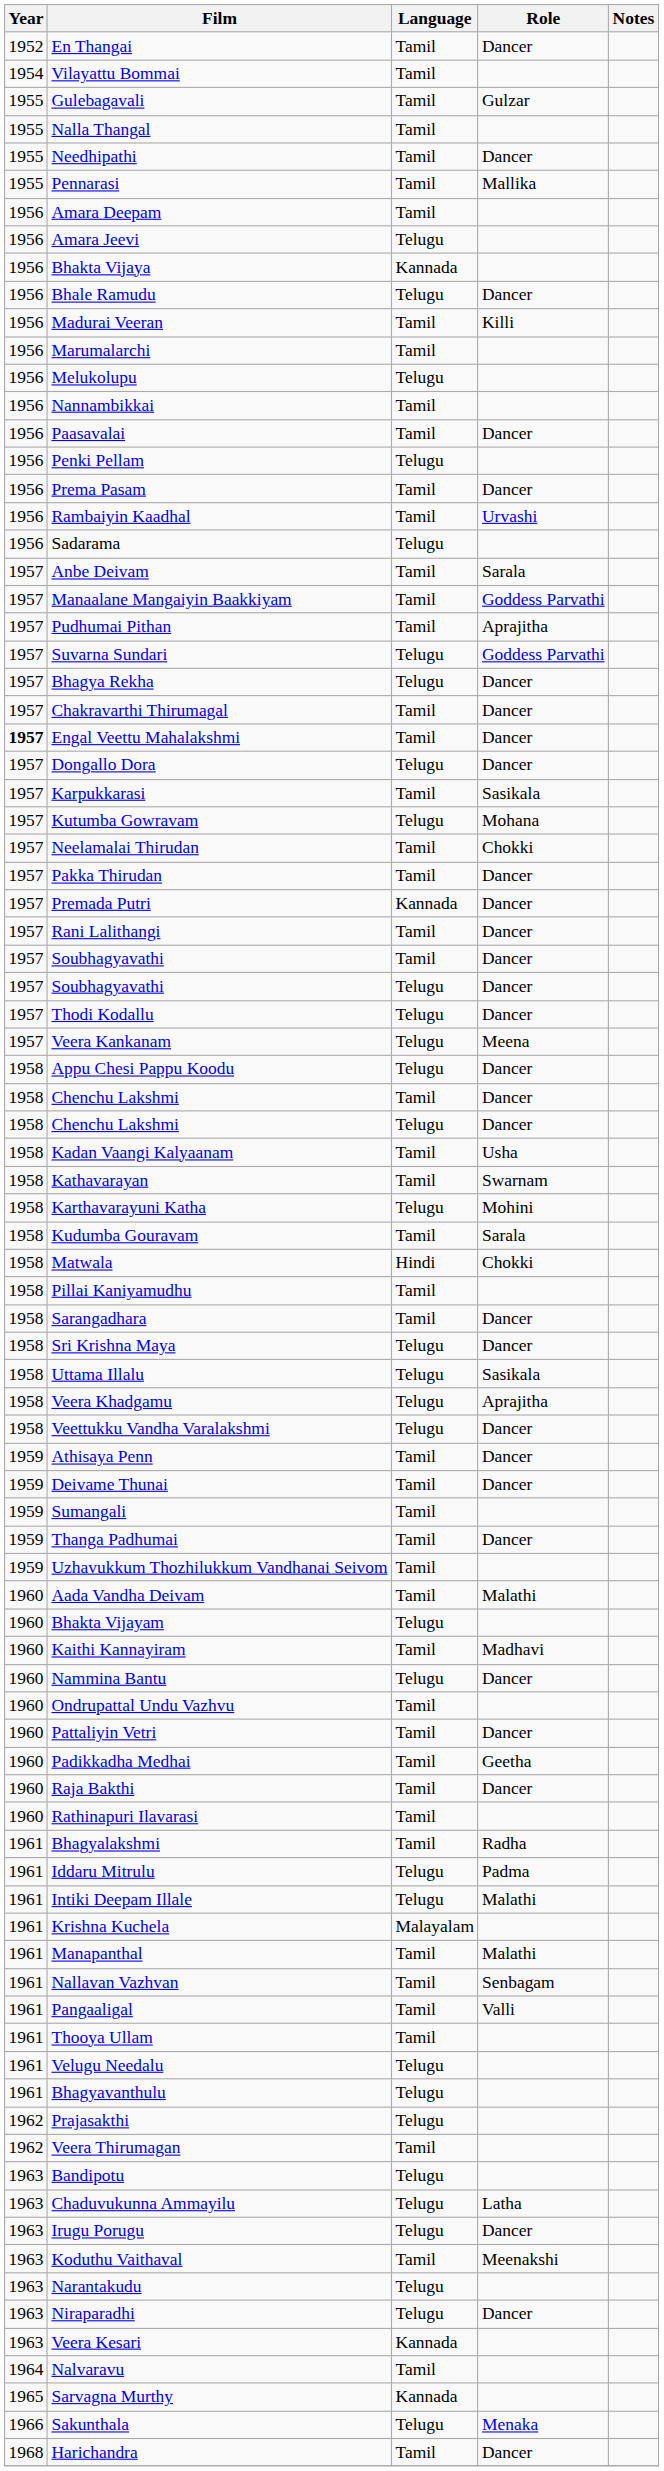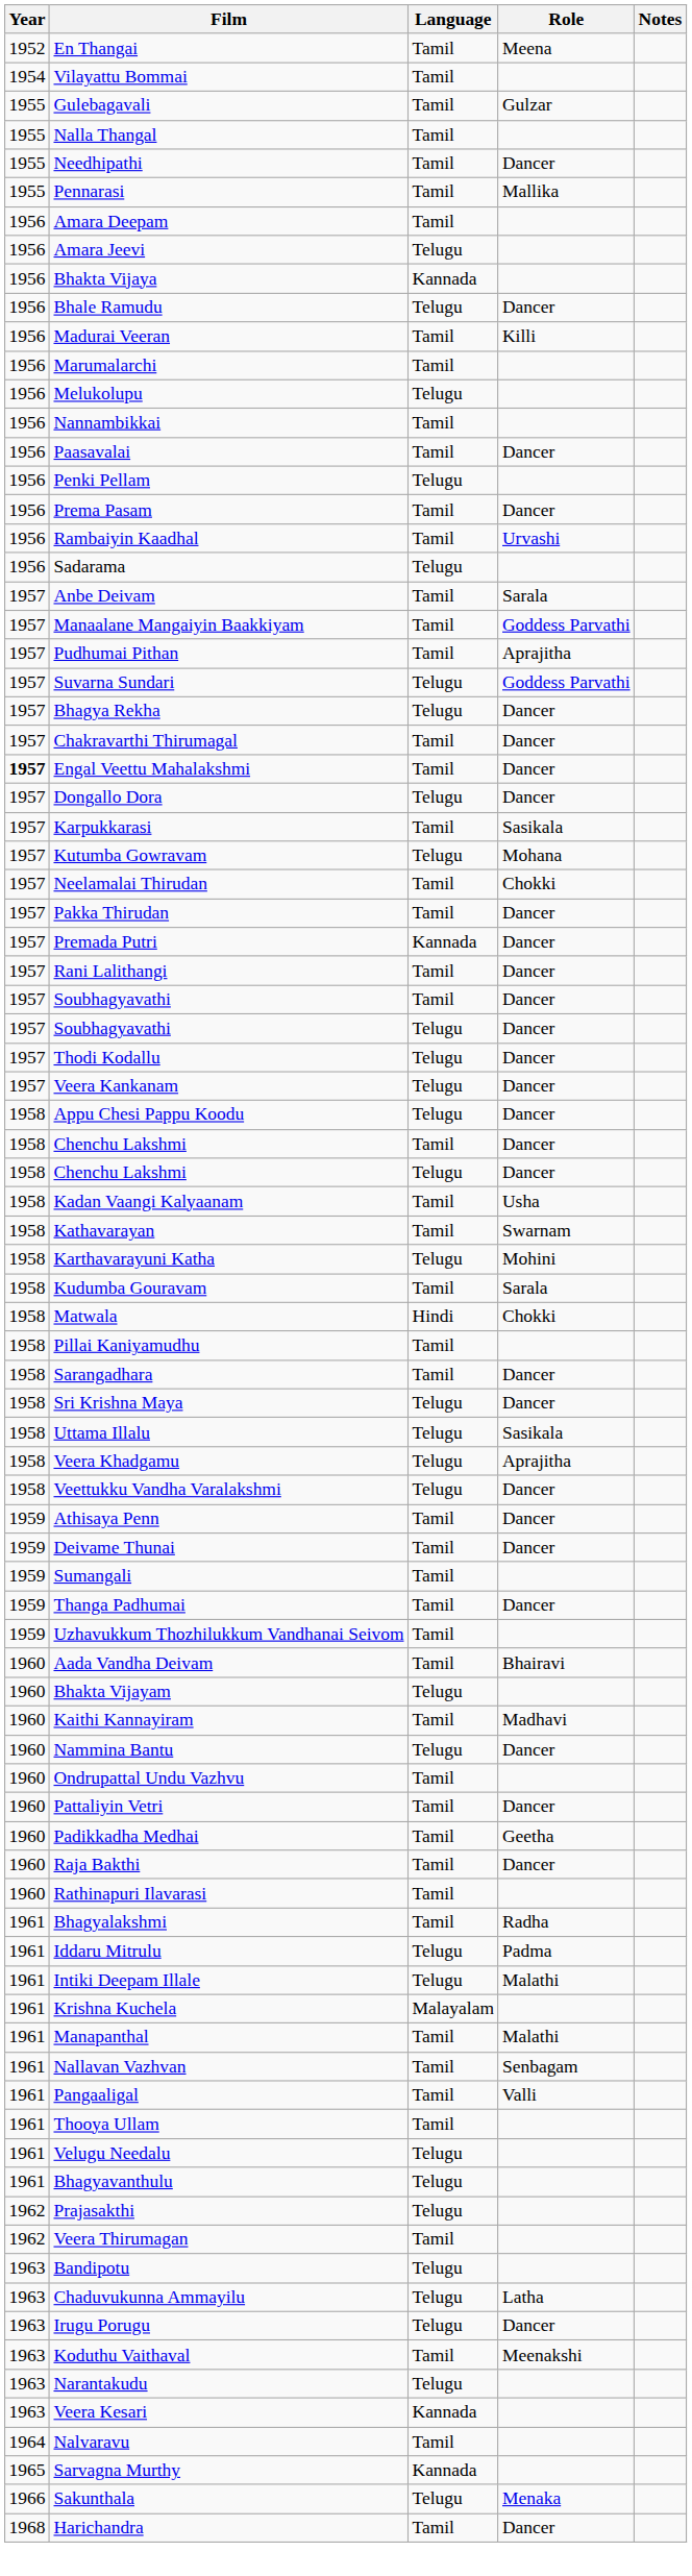 <table class="wikitable">
 <tr>
 <th>Year</th>
 <th>Film</th>
 <th>Language</th>
 <th>Role</th>
 <th>Notes</th>
 </tr>
 <tr>
 <td>1952</td>
 <td><a href='#'>En Thangai</a></td>
 <td>Tamil</td>
-<td>Dancer</td>
+<td>Meena</td>
 <td></td>
 </tr>
 <tr>
 <td>1954</td>
 <td><a href='#'>Vilayattu Bommai</a></td>
 <td>Tamil</td>
 <td></td>
 <td></td>
 </tr>
 <tr>
 <td>1955</td>
 <td><a href='#'>Gulebagavali</a></td>
 <td>Tamil</td>
 <td>Gulzar</td>
 <td></td>
 </tr>
 <tr>
 <td>1955</td>
 <td><a href='#'>Nalla Thangal</a></td>
 <td>Tamil</td>
 <td></td>
 <td></td>
 </tr>
 <tr>
 <td>1955</td>
 <td><a href='#'>Needhipathi</a></td>
 <td>Tamil</td>
 <td>Dancer</td>
 <td></td>
 </tr>
 <tr>
 <td>1955</td>
 <td><a href='#'>Pennarasi</a></td>
 <td>Tamil</td>
 <td>Mallika</td>
 <td></td>
 </tr>
 <tr>
 <td>1956</td>
 <td><a href='#'>Amara Deepam</a></td>
 <td>Tamil</td>
 <td></td>
 <td></td>
 </tr>
 <tr>
 <td>1956</td>
 <td><a href='#'>Amara Jeevi</a></td>
 <td>Telugu</td>
 <td></td>
 <td></td>
 </tr>
 <tr>
 <td>1956</td>
 <td><a href='#'>Bhakta Vijaya</a></td>
 <td>Kannada</td>
 <td></td>
 <td></td>
 </tr>
 <tr>
 <td>1956</td>
 <td><a href='#'>Bhale Ramudu</a></td>
 <td>Telugu</td>
 <td>Dancer</td>
 <td></td>
 </tr>
 <tr>
 <td>1956</td>
 <td><a href='#'>Madurai Veeran</a></td>
 <td>Tamil</td>
 <td>Killi</td>
 <td></td>
 </tr>
 <tr>
 <td>1956</td>
 <td><a href='#'>Marumalarchi</a></td>
 <td>Tamil</td>
 <td></td>
 <td></td>
 </tr>
 <tr>
 <td>1956</td>
 <td><a href='#'>Melukolupu</a></td>
 <td>Telugu</td>
 <td></td>
 <td></td>
 </tr>
 <tr>
 <td>1956</td>
 <td><a href='#'>Nannambikkai</a></td>
 <td>Tamil</td>
 <td></td>
 <td></td>
 </tr>
 <tr>
 <td>1956</td>
 <td><a href='#'>Paasavalai</a></td>
 <td>Tamil</td>
 <td>Dancer</td>
 <td></td>
 </tr>
 <tr>
 <td>1956</td>
 <td><a href='#'>Penki Pellam</a></td>
 <td>Telugu</td>
 <td></td>
 <td></td>
 </tr>
 <tr>
 <td>1956</td>
 <td><a href='#'>Prema Pasam</a></td>
 <td>Tamil</td>
 <td>Dancer</td>
 <td></td>
 </tr>
 <tr>
 <td>1956</td>
 <td><a href='#'>Rambaiyin Kaadhal</a></td>
 <td>Tamil</td>
 <td><a href='#'>Urvashi</a></td>
 <td></td>
 </tr>
 <tr>
 <td>1956</td>
 <td>Sadarama</td>
 <td>Telugu</td>
 <td></td>
 <td></td>
 </tr>
 <tr>
 <td>1957</td>
 <td><a href='#'>Anbe Deivam</a></td>
 <td>Tamil</td>
 <td>Sarala</td>
 <td></td>
 </tr>
 <tr>
 <td>1957</td>
 <td><a href='#'>Manaalane Mangaiyin Baakkiyam</a></td>
 <td>Tamil</td>
 <td><a href='#'>Goddess Parvathi</a></td>
 <td></td>
 </tr>
 <tr>
 <td>1957</td>
 <td><a href='#'>Pudhumai Pithan</a></td>
 <td>Tamil</td>
 <td>Aprajitha</td>
 <td></td>
 </tr>
 <tr>
 <td>1957</td>
 <td><a href='#'>Suvarna Sundari</a></td>
 <td>Telugu</td>
 <td><a href='#'>Goddess Parvathi</a></td>
 <td></td>
 </tr>
 <tr>
 <td>1957</td>
 <td><a href='#'>Bhagya Rekha</a></td>
 <td>Telugu</td>
 <td>Dancer</td>
 <td></td>
 </tr>
 <tr>
 <td>1957</td>
 <td><a href='#'>Chakravarthi Thirumagal</a></td>
 <td>Tamil</td>
 <td>Dancer</td>
 <td></td>
 </tr>
 <tr>
 <td><strong>1957</strong></td>
 <td><a href='#'>Engal Veettu Mahalakshmi</a></td>
 <td>Tamil</td>
 <td>Dancer</td>
 <td></td>
 </tr>
 <tr>
 <td>1957</td>
 <td><a href='#'>Dongallo Dora</a></td>
 <td>Telugu</td>
 <td>Dancer</td>
 <td></td>
 </tr>
 <tr>
 <td>1957</td>
 <td><a href='#'>Karpukkarasi</a></td>
 <td>Tamil</td>
 <td>Sasikala</td>
 <td></td>
 </tr>
 <tr>
 <td>1957</td>
 <td><a href='#'>Kutumba Gowravam</a></td>
 <td>Telugu</td>
 <td>Mohana</td>
 <td></td>
 </tr>
 <tr>
 <td>1957</td>
 <td><a href='#'>Neelamalai Thirudan</a></td>
 <td>Tamil</td>
 <td>Chokki</td>
 <td></td>
 </tr>
 <tr>
 <td>1957</td>
 <td><a href='#'>Pakka Thirudan</a></td>
 <td>Tamil</td>
 <td>Dancer</td>
 <td></td>
 </tr>
 <tr>
 <td>1957</td>
 <td><a href='#'>Premada Putri</a></td>
 <td>Kannada</td>
 <td>Dancer</td>
 <td></td>
 </tr>
 <tr>
 <td>1957</td>
 <td><a href='#'>Rani Lalithangi</a></td>
 <td>Tamil</td>
 <td>Dancer</td>
 <td></td>
 </tr>
 <tr>
 <td>1957</td>
 <td><a href='#'>Soubhagyavathi</a></td>
 <td>Tamil</td>
 <td>Dancer</td>
 <td></td>
 </tr>
 <tr>
 <td>1957</td>
 <td><a href='#'>Soubhagyavathi</a></td>
 <td>Telugu</td>
 <td>Dancer</td>
 <td></td>
 </tr>
 <tr>
 <td>1957</td>
 <td><a href='#'>Thodi Kodallu</a></td>
 <td>Telugu</td>
 <td>Dancer</td>
 <td></td>
 </tr>
 <tr>
 <td>1957</td>
 <td><a href='#'>Veera Kankanam</a></td>
 <td>Telugu</td>
-<td>Meena</td>
+<td>Dancer</td>
 <td></td>
 </tr>
 <tr>
 <td>1958</td>
 <td><a href='#'>Appu Chesi Pappu Koodu</a></td>
 <td>Telugu</td>
 <td>Dancer</td>
 <td></td>
 </tr>
 <tr>
 <td>1958</td>
 <td><a href='#'>Chenchu Lakshmi</a></td>
 <td>Tamil</td>
 <td>Dancer</td>
 <td></td>
 </tr>
 <tr>
 <td>1958</td>
 <td><a href='#'>Chenchu Lakshmi</a></td>
 <td>Telugu</td>
 <td>Dancer</td>
 <td></td>
 </tr>
 <tr>
 <td>1958</td>
 <td><a href='#'>Kadan Vaangi Kalyaanam</a></td>
 <td>Tamil</td>
 <td>Usha</td>
 <td></td>
 </tr>
 <tr>
 <td>1958</td>
 <td><a href='#'>Kathavarayan</a></td>
 <td>Tamil</td>
 <td>Swarnam</td>
 <td></td>
 </tr>
 <tr>
 <td>1958</td>
 <td><a href='#'>Karthavarayuni Katha</a></td>
 <td>Telugu</td>
 <td>Mohini</td>
 <td></td>
 </tr>
 <tr>
 <td>1958</td>
 <td><a href='#'>Kudumba Gouravam</a></td>
 <td>Tamil</td>
 <td>Sarala</td>
 <td></td>
 </tr>
 <tr>
 <td>1958</td>
 <td><a href='#'>Matwala</a></td>
 <td>Hindi</td>
 <td>Chokki</td>
 <td></td>
 </tr>
 <tr>
 <td>1958</td>
 <td><a href='#'>Pillai Kaniyamudhu</a></td>
 <td>Tamil</td>
 <td></td>
 <td></td>
 </tr>
 <tr>
 <td>1958</td>
 <td><a href='#'>Sarangadhara</a></td>
 <td>Tamil</td>
 <td>Dancer</td>
 <td></td>
 </tr>
 <tr>
 <td>1958</td>
 <td><a href='#'>Sri Krishna Maya</a></td>
 <td>Telugu</td>
 <td>Dancer</td>
 <td></td>
 </tr>
 <tr>
 <td>1958</td>
 <td><a href='#'>Uttama Illalu</a></td>
 <td>Telugu</td>
 <td>Sasikala</td>
 <td></td>
 </tr>
 <tr>
 <td>1958</td>
 <td><a href='#'>Veera Khadgamu</a></td>
 <td>Telugu</td>
 <td>Aprajitha</td>
 <td></td>
 </tr>
 <tr>
 <td>1958</td>
 <td><a href='#'>Veettukku Vandha Varalakshmi</a></td>
 <td>Telugu</td>
 <td>Dancer</td>
 <td></td>
 </tr>
 <tr>
 <td>1959</td>
 <td><a href='#'>Athisaya Penn</a></td>
 <td>Tamil</td>
 <td>Dancer</td>
 <td></td>
 </tr>
 <tr>
 <td>1959</td>
 <td><a href='#'>Deivame Thunai</a></td>
 <td>Tamil</td>
 <td>Dancer</td>
 <td></td>
 </tr>
 <tr>
 <td>1959</td>
 <td><a href='#'>Sumangali</a></td>
 <td>Tamil</td>
 <td></td>
 <td></td>
 </tr>
 <tr>
 <td>1959</td>
 <td><a href='#'>Thanga Padhumai</a></td>
 <td>Tamil</td>
 <td>Dancer</td>
 <td></td>
 </tr>
 <tr>
 <td>1959</td>
 <td><a href='#'>Uzhavukkum Thozhilukkum Vandhanai Seivom</a></td>
 <td>Tamil</td>
 <td></td>
 <td></td>
 </tr>
 <tr>
 <td>1960</td>
 <td><a href='#'>Aada Vandha Deivam</a></td>
 <td>Tamil</td>
-<td>Malathi</td>
+<td>Bhairavi</td>
 <td></td>
 </tr>
 <tr>
 <td>1960</td>
 <td><a href='#'>Bhakta Vijayam</a></td>
 <td>Telugu</td>
 <td></td>
 <td></td>
 </tr>
 <tr>
 <td>1960</td>
 <td><a href='#'>Kaithi Kannayiram</a></td>
 <td>Tamil</td>
 <td>Madhavi</td>
 <td></td>
 </tr>
 <tr>
 <td>1960</td>
 <td><a href='#'>Nammina Bantu</a></td>
 <td>Telugu</td>
 <td>Dancer</td>
 <td></td>
 </tr>
 <tr>
 <td>1960</td>
 <td><a href='#'>Ondrupattal Undu Vazhvu</a></td>
 <td>Tamil</td>
 <td></td>
 <td></td>
 </tr>
 <tr>
 <td>1960</td>
 <td><a href='#'>Pattaliyin Vetri</a></td>
 <td>Tamil</td>
 <td>Dancer</td>
 <td></td>
 </tr>
 <tr>
 <td>1960</td>
 <td><a href='#'>Padikkadha Medhai</a></td>
 <td>Tamil</td>
 <td>Geetha</td>
 <td></td>
 </tr>
 <tr>
 <td>1960</td>
 <td><a href='#'>Raja Bakthi</a></td>
 <td>Tamil</td>
 <td>Dancer</td>
 <td></td>
 </tr>
 <tr>
 <td>1960</td>
 <td><a href='#'>Rathinapuri Ilavarasi</a></td>
 <td>Tamil</td>
 <td></td>
 <td></td>
 </tr>
 <tr>
 <td>1961</td>
 <td><a href='#'>Bhagyalakshmi</a></td>
 <td>Tamil</td>
 <td>Radha</td>
 <td></td>
 </tr>
 <tr>
 <td>1961</td>
 <td><a href='#'>Iddaru Mitrulu</a></td>
 <td>Telugu</td>
 <td>Padma</td>
 <td></td>
 </tr>
 <tr>
 <td>1961</td>
 <td><a href='#'>Intiki Deepam Illale</a></td>
 <td>Telugu</td>
 <td>Malathi</td>
 <td></td>
 </tr>
 <tr>
 <td>1961</td>
 <td><a href='#'>Krishna Kuchela</a></td>
 <td>Malayalam</td>
 <td></td>
 <td></td>
 </tr>
 <tr>
 <td>1961</td>
 <td><a href='#'>Manapanthal</a></td>
 <td>Tamil</td>
 <td>Malathi</td>
 <td></td>
 </tr>
 <tr>
 <td>1961</td>
 <td><a href='#'>Nallavan Vazhvan</a></td>
 <td>Tamil</td>
 <td>Senbagam</td>
 <td></td>
 </tr>
 <tr>
 <td>1961</td>
 <td><a href='#'>Pangaaligal</a></td>
 <td>Tamil</td>
 <td>Valli</td>
 <td></td>
 </tr>
 <tr>
 <td>1961</td>
 <td><a href='#'>Thooya Ullam</a></td>
 <td>Tamil</td>
 <td></td>
 <td></td>
 </tr>
 <tr>
 <td>1961</td>
 <td><a href='#'>Velugu Needalu</a></td>
 <td>Telugu</td>
 <td></td>
 <td></td>
 </tr>
 <tr>
 <td>1961</td>
 <td><a href='#'>Bhagyavanthulu</a></td>
 <td>Telugu</td>
 <td></td>
 <td></td>
 </tr>
 <tr>
 <td>1962</td>
 <td><a href='#'>Prajasakthi</a></td>
 <td>Telugu</td>
 <td></td>
 <td></td>
 </tr>
 <tr>
 <td>1962</td>
 <td><a href='#'>Veera Thirumagan</a></td>
 <td>Tamil</td>
 <td></td>
 <td></td>
 </tr>
 <tr>
 <td>1963</td>
 <td><a href='#'>Bandipotu</a></td>
 <td>Telugu</td>
 <td></td>
 <td></td>
 </tr>
 <tr>
 <td>1963</td>
 <td><a href='#'>Chaduvukunna Ammayilu</a></td>
 <td>Telugu</td>
 <td>Latha</td>
 <td></td>
 </tr>
 <tr>
 <td>1963</td>
 <td><a href='#'>Irugu Porugu</a></td>
 <td>Telugu</td>
 <td>Dancer</td>
 <td></td>
 </tr>
 <tr>
 <td>1963</td>
 <td><a href='#'>Koduthu Vaithaval</a></td>
 <td>Tamil</td>
 <td>Meenakshi</td>
 <td></td>
 </tr>
 <tr>
 <td>1963</td>
 <td><a href='#'>Narantakudu</a></td>
 <td>Telugu</td>
 <td></td>
 <td></td>
 </tr>
 <tr>
 <td>1963</td>
-<td><a href='#'>Niraparadhi</a></td>
-<td>Telugu</td>
-<td>Dancer</td>
-<td></td>
-</tr>
-<tr>
-<td>1963</td>
 <td><a href='#'>Veera Kesari</a></td>
 <td>Kannada</td>
 <td></td>
 <td></td>
 </tr>
 <tr>
 <td>1964</td>
 <td><a href='#'>Nalvaravu</a></td>
 <td>Tamil</td>
 <td></td>
 <td></td>
 </tr>
 <tr>
 <td>1965</td>
 <td><a href='#'>Sarvagna Murthy</a></td>
 <td>Kannada</td>
 <td></td>
 <td></td>
 </tr>
 <tr>
 <td>1966</td>
 <td><a href='#'>Sakunthala</a></td>
 <td>Telugu</td>
 <td><a href='#'>Menaka</a></td>
 <td></td>
 </tr>
 <tr>
 <td>1968</td>
 <td><a href='#'>Harichandra</a></td>
 <td>Tamil</td>
 <td>Dancer</td>
 <td></td>
 </tr>
 <tr>
 </tr>
 </table>
